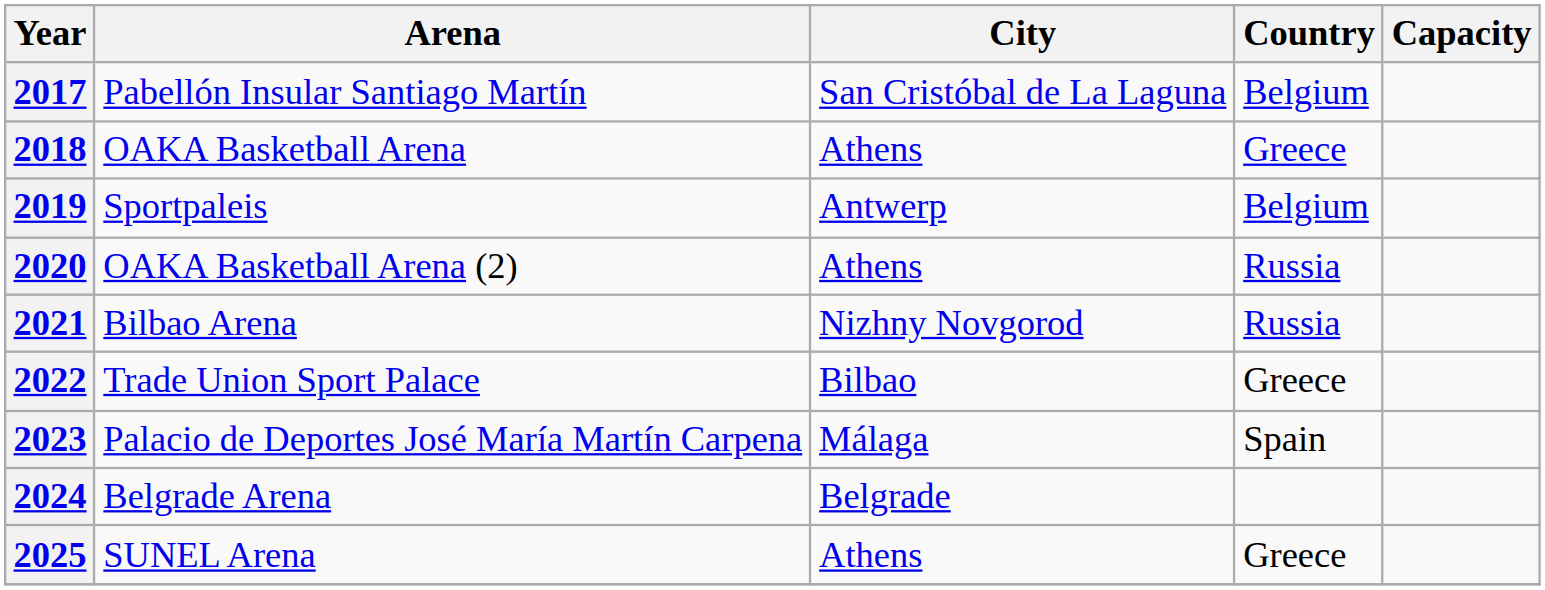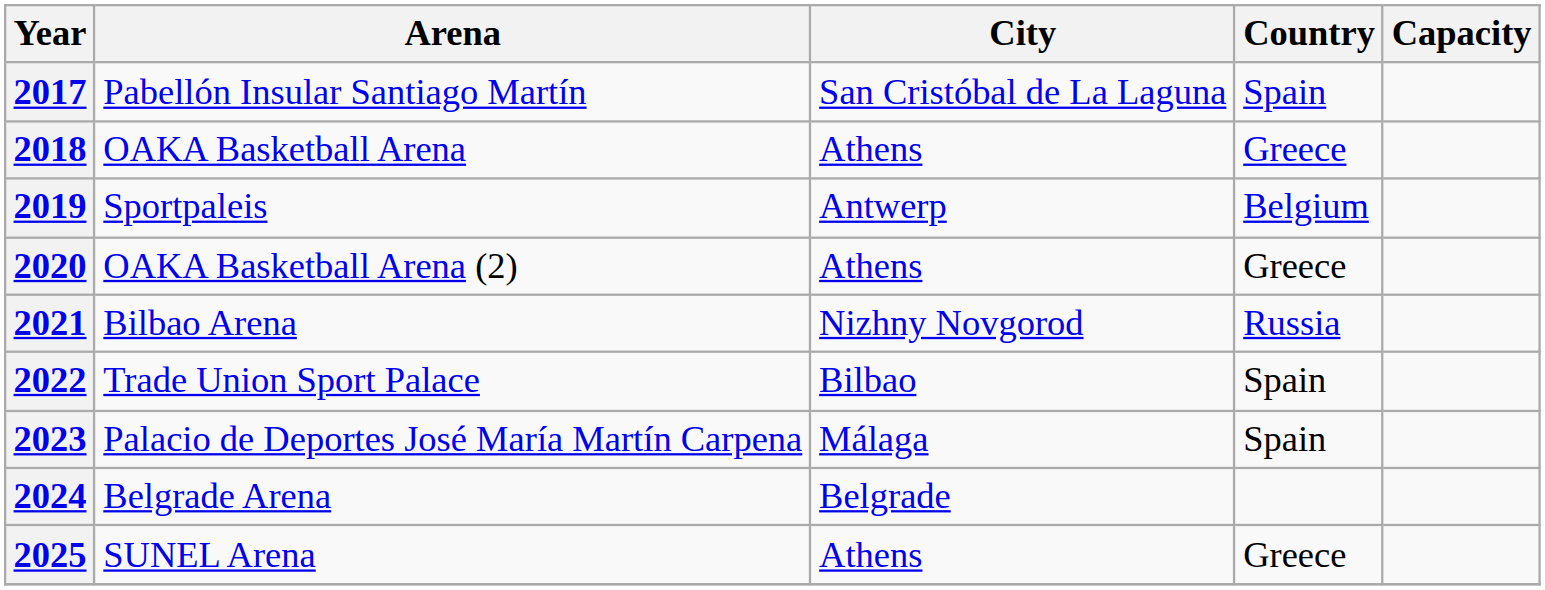 <table class="wikitable sortable">
 <tr>
 <th>Year</th>
 <th>Arena</th>
 <th>City</th>
 <th>Country</th>
 <th>Capacity</th>
 </tr>
 <tr>
 <th style="text-align:center;" scope="row"><a href='#'>2017</a></th>
 <td><a href='#'>Pabellón Insular Santiago Martín</a></td>
 <td><a href='#'>San Cristóbal de La Laguna</a></td>
-<td> <a href='#'>Belgium</a></td>
+<td> <a href='#'>Spain</a></td>
 <td></td>
 </tr>
 <tr>
 <th style="text-align:center;" scope="row"><a href='#'>2018</a></th>
 <td><a href='#'>OAKA Basketball Arena</a></td>
 <td><a href='#'>Athens</a></td>
 <td> <a href='#'>Greece</a></td>
 <td></td>
 </tr>
 <tr>
 <th style="text-align:center;" scope="row"><a href='#'>2019</a></th>
 <td><a href='#'>Sportpaleis</a></td>
 <td><a href='#'>Antwerp</a></td>
 <td> <a href='#'>Belgium</a></td>
 <td></td>
 </tr>
 <tr>
 <th style="text-align:center;" scope="row"><a href='#'>2020</a></th>
 <td><a href='#'>OAKA Basketball Arena</a> (2)</td>
 <td><a href='#'>Athens</a></td>
-<td> <a href='#'>Russia</a></td>
+<td> Greece</td>
 <td></td>
 </tr>
 <tr>
 <th style="text-align:center;" scope="row"><a href='#'>2021</a></th>
 <td><a href='#'>Bilbao Arena</a></td>
 <td><a href='#'>Nizhny Novgorod</a></td>
 <td> <a href='#'>Russia</a></td>
 <td></td>
 </tr>
 <tr>
 <th style="text-align:center;" scope="row"><a href='#'>2022</a></th>
 <td><a href='#'>Trade Union Sport Palace</a></td>
 <td><a href='#'>Bilbao</a></td>
-<td> Greece</td>
+<td> Spain</td>
 <td></td>
 </tr>
 <tr>
 <th style="text-align:center;" scope="row"><a href='#'>2023</a></th>
 <td><a href='#'>Palacio de Deportes José María Martín Carpena</a></td>
 <td><a href='#'>Málaga</a></td>
 <td> Spain</td>
 <td></td>
 </tr>
 <tr>
 <th><a href='#'>2024</a></th>
 <td><a href='#'>Belgrade Arena</a></td>
 <td><a href='#'>Belgrade</a></td>
 <td></td>
 <td></td>
 </tr>
 <tr>
 <th><a href='#'>2025</a></th>
 <td><a href='#'>SUNEL Arena</a></td>
 <td><a href='#'>Athens</a></td>
 <td> Greece</td>
 <td></td>
 </tr>
 <tr>
 </tr>
 </table>
